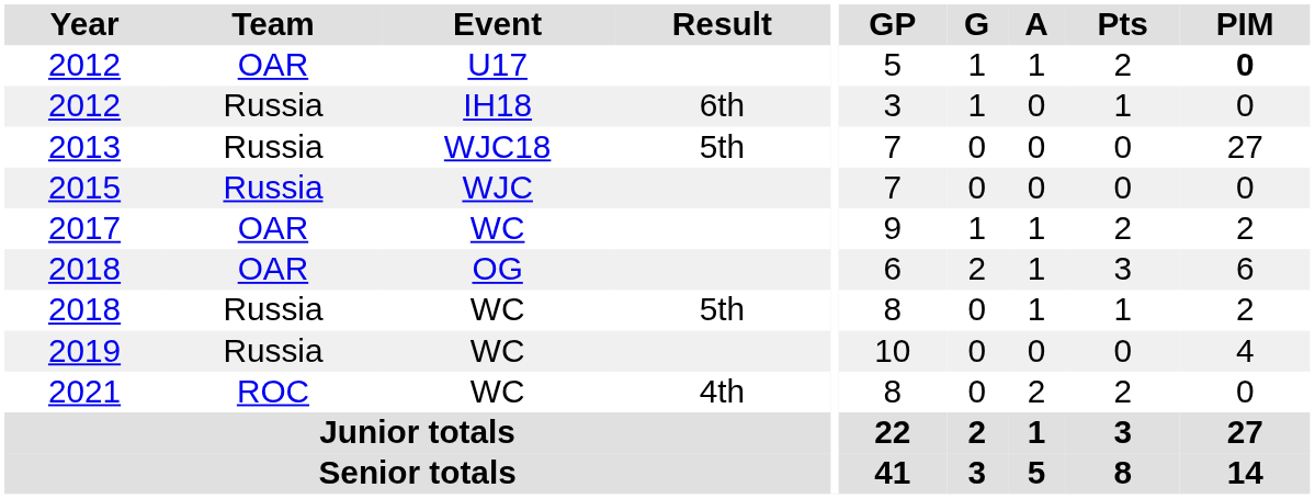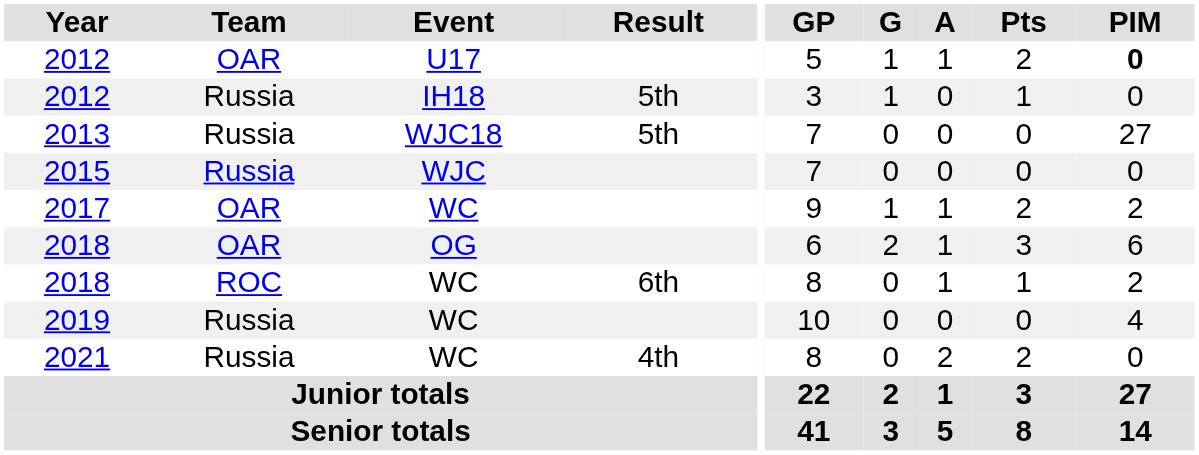 <table border="0" cellpadding="1" cellspacing="0" ID="Table3" style="text-align:center; width:40em;">
 <tr bgcolor="#e0e0e0">
 <th>Year</th>
 <th>Team</th>
 <th>Event</th>
 <th>Result</th>
 <th rowspan="99" bgcolor="#ffffff"></th>
 <th>GP</th>
 <th>G</th>
 <th>A</th>
 <th>Pts</th>
 <th>PIM</th>
 </tr>
 <tr>
 <td><a href='#'>2012</a></td>
 <td><a href='#'>OAR</a></td>
 <td><a href='#'>U17</a></td>
 <td></td>
 <td>5</td>
 <td>1</td>
 <td>1</td>
 <td>2</td>
 <td><strong>0</strong></td>
 </tr>
 <tr bgcolor="#f0f0f0">
 <td><a href='#'>2012</a></td>
 <td>Russia</td>
 <td><a href='#'>IH18</a></td>
-<td>6th</td>
+<td>5th</td>
 <td>3</td>
 <td>1</td>
 <td>0</td>
 <td>1</td>
 <td>0</td>
 </tr>
 <tr>
 <td><a href='#'>2013</a></td>
 <td>Russia</td>
 <td><a href='#'>WJC18</a></td>
 <td>5th</td>
 <td>7</td>
 <td>0</td>
 <td>0</td>
 <td>0</td>
 <td>27</td>
 </tr>
 <tr bgcolor="#f0f0f0">
 <td><a href='#'>2015</a></td>
 <td><a href='#'>Russia</a></td>
 <td><a href='#'>WJC</a></td>
 <td></td>
 <td>7</td>
 <td>0</td>
 <td>0</td>
 <td>0</td>
 <td>0</td>
 </tr>
 <tr>
 <td><a href='#'>2017</a></td>
 <td><a href='#'>OAR</a></td>
 <td><a href='#'>WC</a></td>
 <td></td>
 <td>9</td>
 <td>1</td>
 <td>1</td>
 <td>2</td>
 <td>2</td>
 </tr>
 <tr bgcolor="#f0f0f0">
 <td><a href='#'>2018</a></td>
 <td><a href='#'>OAR</a></td>
 <td><a href='#'>OG</a></td>
 <td></td>
 <td>6</td>
 <td>2</td>
 <td>1</td>
 <td>3</td>
 <td>6</td>
 </tr>
 <tr>
 <td><a href='#'>2018</a></td>
-<td>Russia</td>
+<td><a href='#'>ROC</a></td>
 <td>WC</td>
-<td>5th</td>
+<td>6th</td>
 <td>8</td>
 <td>0</td>
 <td>1</td>
 <td>1</td>
 <td>2</td>
 </tr>
 <tr bgcolor="#f0f0f0">
 <td><a href='#'>2019</a></td>
 <td>Russia</td>
 <td>WC</td>
 <td></td>
 <td>10</td>
 <td>0</td>
 <td>0</td>
 <td>0</td>
 <td>4</td>
 </tr>
 <tr>
 <td><a href='#'>2021</a></td>
-<td><a href='#'>ROC</a></td>
+<td>Russia</td>
 <td>WC</td>
 <td>4th</td>
 <td>8</td>
 <td>0</td>
 <td>2</td>
 <td>2</td>
 <td>0</td>
 </tr>
 <tr bgcolor="#e0e0e0">
 <th colspan="4">Junior totals</th>
 <th>22</th>
 <th>2</th>
 <th>1</th>
 <th>3</th>
 <th>27</th>
 </tr>
 <tr bgcolor="#e0e0e0">
 <th colspan="4">Senior totals</th>
 <th>41</th>
 <th>3</th>
 <th>5</th>
 <th>8</th>
 <th>14</th>
 </tr>
 </table>
